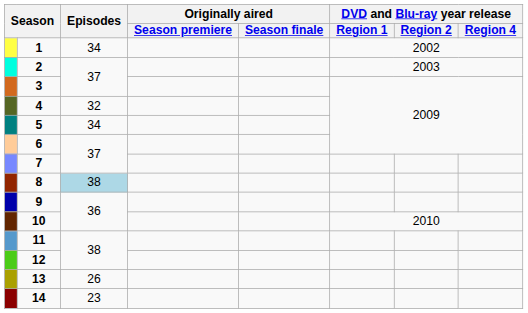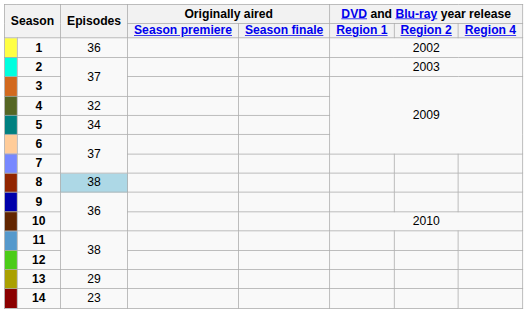 <table class="wikitable" style="text-align:center">
 <tr>
 <th style="padding:0 8px;" colspan="2" rowspan="2">Season</th>
 <th style="padding:0 8px;" rowspan="2">Episodes</th>
 <th colspan="2">Originally aired</th>
 <th colspan="3"><a href='#'>DVD</a> and <a href='#'>Blu-ray</a> year release</th>
 </tr>
 <tr>
 <th style="padding:0 8px;"><a href='#'>Season premiere</a></th>
 <th style="padding:0 8px;"><a href='#'>Season finale</a></th>
 <th style="padding:0 8px;"><a href='#'>Region 1</a></th>
 <th style="padding:0 8px;"><a href='#'>Region 2</a></th>
 <th style="padding:0 8px;"><a href='#'>Region 4</a></th>
 </tr>
 <tr>
 <td bgcolor="#FFFF44"></td>
 <td><strong>1</strong></td>
-<td>34</td>
+<td>36</td>
 <td></td>
 <td></td>
 <td colspan="3">2002</td>
 </tr>
 <tr>
 <td bgcolor="#00FFDF"></td>
 <td><strong>2</strong></td>
 <td rowspan="2">37</td>
 <td></td>
 <td></td>
 <td colspan="3">2003</td>
 </tr>
 <tr>
 <td bgcolor="#d2691e"></td>
 <td><strong>3</strong></td>
 <td></td>
 <td></td>
 <td colspan="3" rowspan="4">2009</td>
 </tr>
 <tr>
 <td bgcolor="#556624"></td>
 <td><strong>4</strong></td>
 <td>32</td>
 <td></td>
 <td></td>
 </tr>
 <tr>
 <td bgcolor="#008080"></td>
 <td><strong>5</strong></td>
 <td>34</td>
 <td></td>
 <td></td>
 </tr>
 <tr>
 <td bgcolor="#FFcc99"></td>
 <td><strong>6</strong></td>
 <td rowspan="2">37</td>
 <td></td>
 <td></td>
 </tr>
 <tr>
 <td bgcolor="#7788FF"></td>
 <td><strong>7</strong></td>
 <td></td>
 <td></td>
 <td></td>
 <td></td>
 <td></td>
 </tr>
 <tr>
 <td bgcolor="#922500"></td>
 <td><strong>8</strong></td>
 <td style="background: lightblue;">38</td>
 <td></td>
 <td></td>
 <td></td>
 <td></td>
 <td></td>
 </tr>
 <tr>
 <td bgcolor="#0000aa"></td>
 <td><strong>9</strong></td>
 <td rowspan="2">36</td>
 <td></td>
 <td></td>
 <td></td>
 <td></td>
 <td></td>
 </tr>
 <tr>
 <td bgcolor="#622500"></td>
 <td><strong>10</strong></td>
 <td></td>
 <td></td>
 <td colspan="3">2010</td>
 </tr>
 <tr>
 <td bgcolor="#5599cc"></td>
 <td><strong>11</strong></td>
 <td rowspan="2">38</td>
 <td></td>
 <td></td>
 <td></td>
 <td></td>
 <td></td>
 </tr>
 <tr>
 <td bgcolor="#4BCC17"></td>
 <td><strong>12</strong></td>
 <td></td>
 <td></td>
 <td></td>
 <td></td>
 <td></td>
 </tr>
 <tr>
 <td bgcolor="#AAA000"></td>
 <td><strong>13</strong></td>
-<td>26</td>
+<td>29</td>
 <td></td>
 <td></td>
 <td></td>
 <td></td>
 <td></td>
 </tr>
 <tr>
 <td bgcolor="#8B0000"></td>
 <td><strong>14</strong></td>
 <td>23</td>
 <td></td>
 <td></td>
 <td></td>
 <td></td>
 <td></td>
 </tr>
 </table>
